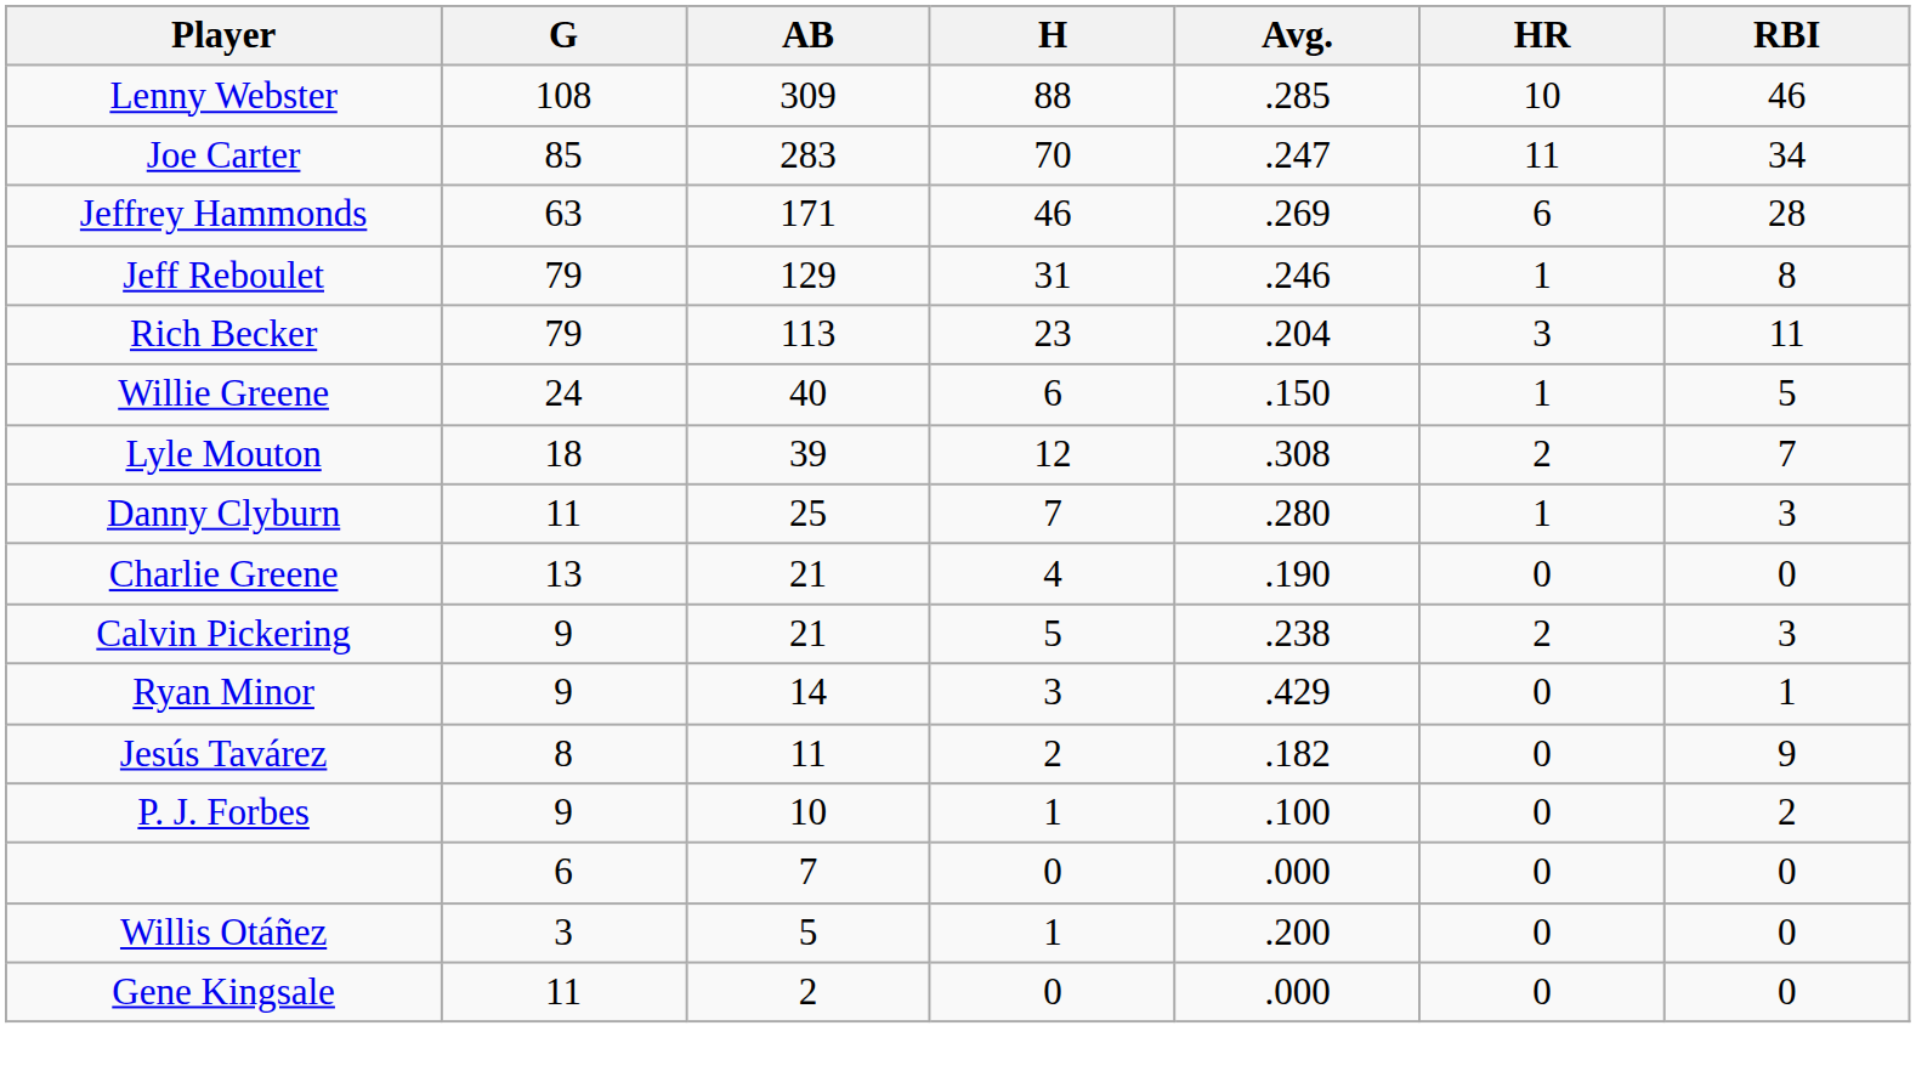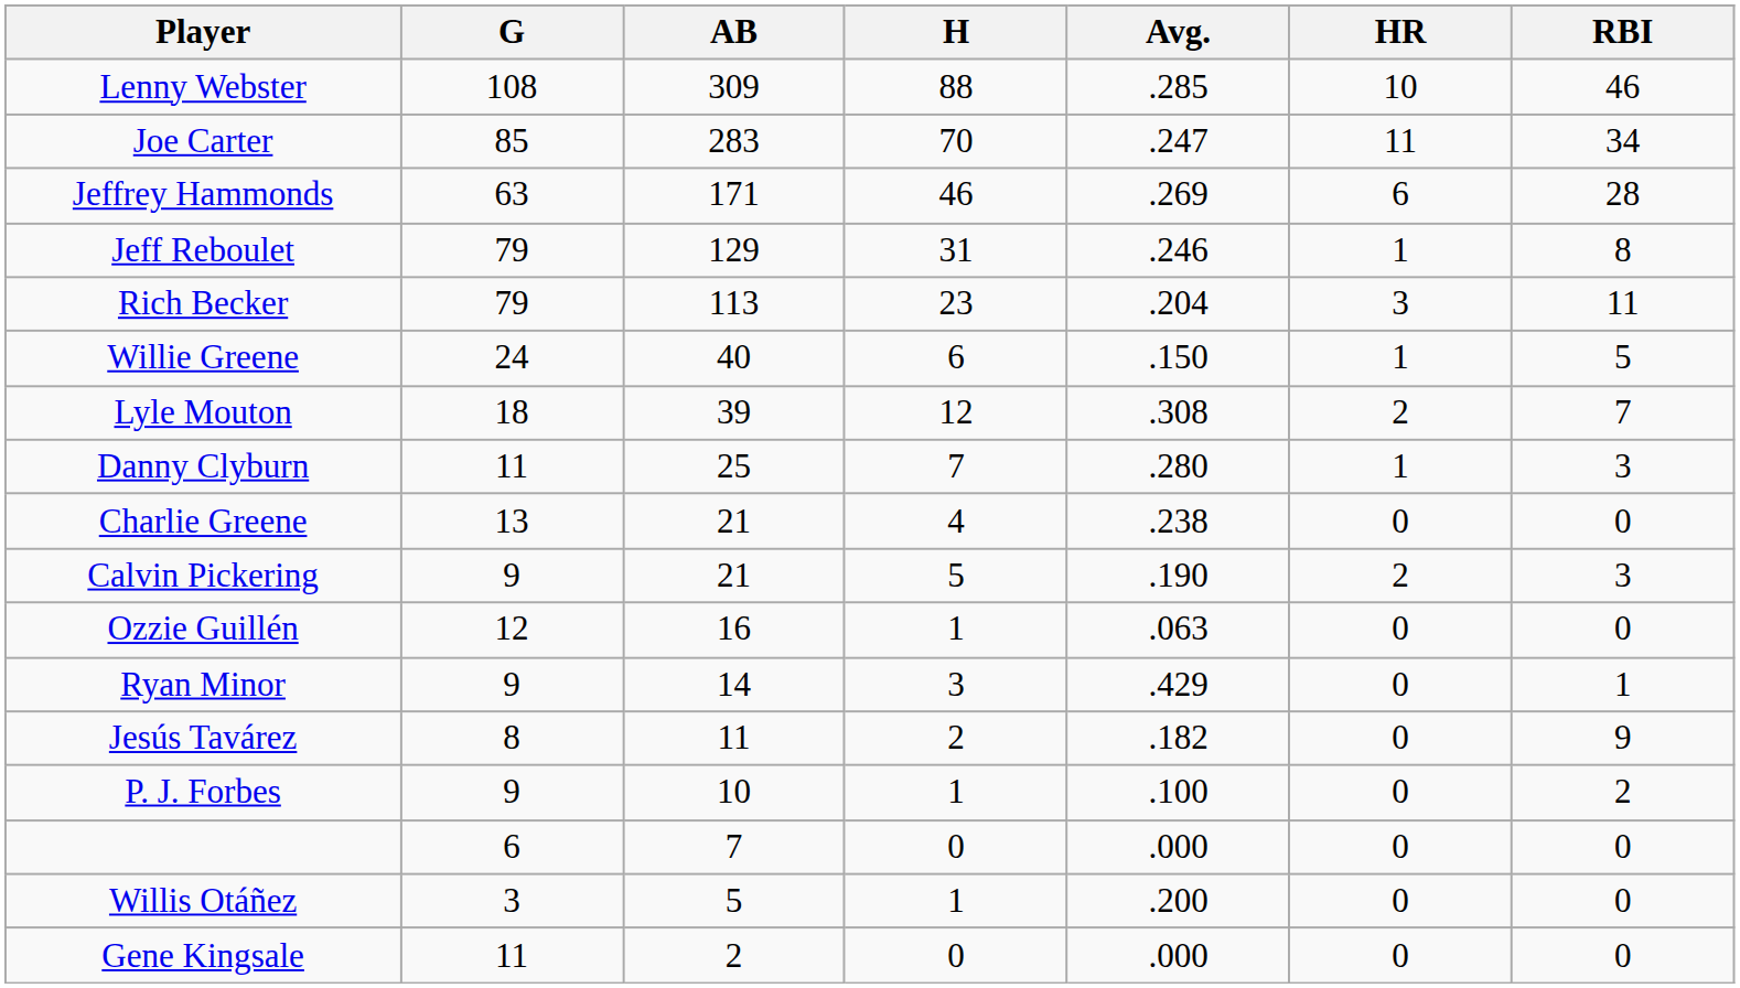 <table class="wikitable sortable">
 <tr>
 <th bgcolor="#DDDDFF" width="16%">Player</th>
 <th bgcolor="#DDDDFF" width="9%">G</th>
 <th bgcolor="#DDDDFF" width="9%">AB</th>
 <th bgcolor="#DDDDFF" width="9%">H</th>
 <th bgcolor="#DDDDFF" width="9%">Avg.</th>
 <th bgcolor="#DDDDFF" width="9%">HR</th>
 <th bgcolor="#DDDDFF" width="9%">RBI</th>
 </tr>
 <tr align="center">
 <td><a href='#'>Lenny Webster</a></td>
 <td>108</td>
 <td>309</td>
 <td>88</td>
 <td>.285</td>
 <td>10</td>
 <td>46</td>
 </tr>
 <tr align="center">
 <td><a href='#'>Joe Carter</a></td>
 <td>85</td>
 <td>283</td>
 <td>70</td>
 <td>.247</td>
 <td>11</td>
 <td>34</td>
 </tr>
 <tr align="center">
 <td><a href='#'>Jeffrey Hammonds</a></td>
 <td>63</td>
 <td>171</td>
 <td>46</td>
 <td>.269</td>
 <td>6</td>
 <td>28</td>
 </tr>
 <tr align=center>
 <td><a href='#'>Jeff Reboulet</a></td>
 <td>79</td>
 <td>129</td>
 <td>31</td>
 <td>.246</td>
 <td>1</td>
 <td>8</td>
 </tr>
 <tr align=center>
 <td><a href='#'>Rich Becker</a></td>
 <td>79</td>
 <td>113</td>
 <td>23</td>
 <td>.204</td>
 <td>3</td>
 <td>11</td>
 </tr>
 <tr align="center">
 <td><a href='#'>Willie Greene</a></td>
 <td>24</td>
 <td>40</td>
 <td>6</td>
 <td>.150</td>
 <td>1</td>
 <td>5</td>
 </tr>
 <tr align="center">
 <td><a href='#'>Lyle Mouton</a></td>
 <td>18</td>
 <td>39</td>
 <td>12</td>
 <td>.308</td>
 <td>2</td>
 <td>7</td>
 </tr>
 <tr align="center">
 <td><a href='#'>Danny Clyburn</a></td>
 <td>11</td>
 <td>25</td>
 <td>7</td>
 <td>.280</td>
 <td>1</td>
 <td>3</td>
 </tr>
 <tr align=center>
 <td><a href='#'>Charlie Greene</a></td>
 <td>13</td>
 <td>21</td>
 <td>4</td>
-<td>.190</td>
+<td>.238</td>
 <td>0</td>
 <td>0</td>
 </tr>
 <tr align="center">
 <td><a href='#'>Calvin Pickering</a></td>
 <td>9</td>
 <td>21</td>
 <td>5</td>
-<td>.238</td>
+<td>.190</td>
 <td>2</td>
 <td>3</td>
+</tr>
+<tr align=center>
+<td><a href='#'>Ozzie Guillén</a></td>
+<td>12</td>
+<td>16</td>
+<td>1</td>
+<td>.063</td>
+<td>0</td>
+<td>0</td>
 </tr>
 <tr align="center">
 <td><a href='#'>Ryan Minor</a></td>
 <td>9</td>
 <td>14</td>
 <td>3</td>
 <td>.429</td>
 <td>0</td>
 <td>1</td>
 </tr>
 <tr align=center>
 <td><a href='#'>Jesús Tavárez</a></td>
 <td>8</td>
 <td>11</td>
 <td>2</td>
 <td>.182</td>
 <td>0</td>
 <td>9</td>
 </tr>
 <tr align=center>
 <td><a href='#'>P. J. Forbes</a></td>
 <td>9</td>
 <td>10</td>
 <td>1</td>
 <td>.100</td>
 <td>0</td>
 <td>2</td>
 </tr>
 <tr align="center">
 <td></td>
 <td>6</td>
 <td>7</td>
 <td>0</td>
 <td>.000</td>
 <td>0</td>
 <td>0</td>
 </tr>
 <tr align="center">
 <td><a href='#'>Willis Otáñez</a></td>
 <td>3</td>
 <td>5</td>
 <td>1</td>
 <td>.200</td>
 <td>0</td>
 <td>0</td>
 </tr>
 <tr align="center">
 <td><a href='#'>Gene Kingsale</a></td>
 <td>11</td>
 <td>2</td>
 <td>0</td>
 <td>.000</td>
 <td>0</td>
 <td>0</td>
 </tr>
 </table>
